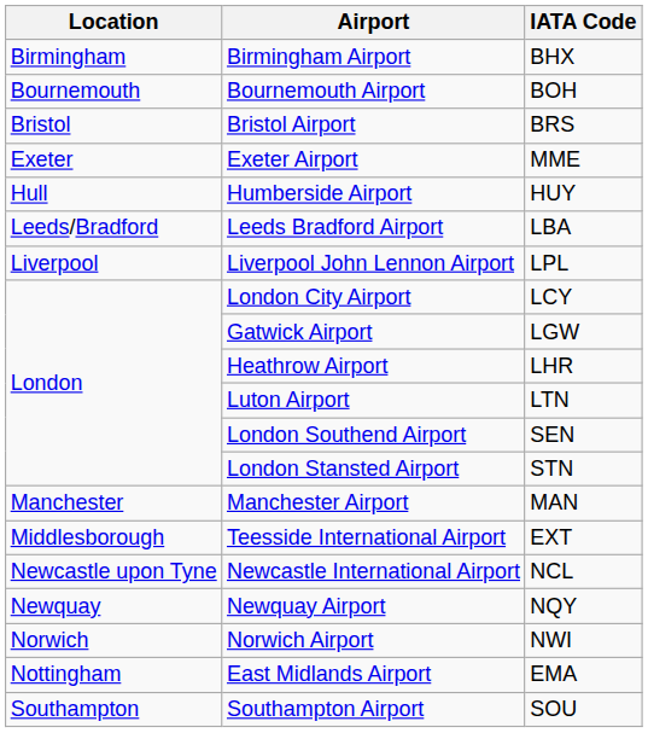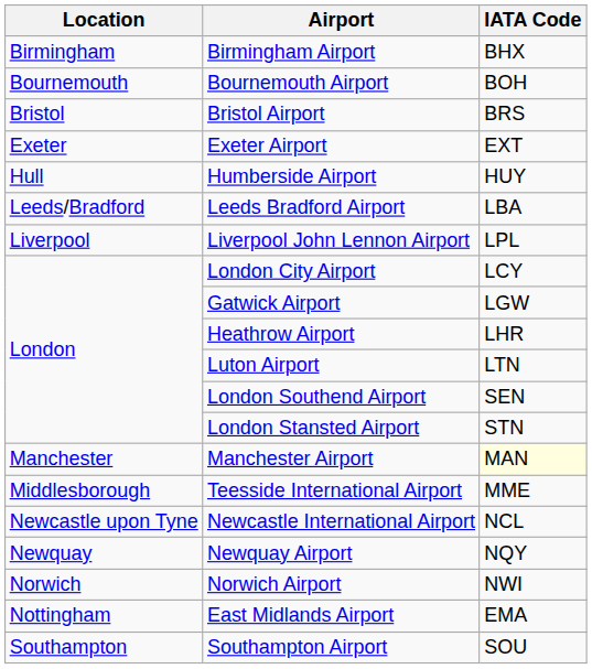 <table class="wikitable sortable">
 <tr>
 <th>Location</th>
 <th>Airport</th>
 <th>IATA Code</th>
 </tr>
 <tr>
 <td><a href='#'>Birmingham</a></td>
 <td><a href='#'>Birmingham Airport</a></td>
 <td>BHX</td>
 </tr>
 <tr>
 <td><a href='#'>Bournemouth</a></td>
 <td><a href='#'>Bournemouth Airport</a></td>
 <td>BOH</td>
 </tr>
 <tr>
 <td><a href='#'>Bristol</a></td>
 <td><a href='#'>Bristol Airport</a></td>
 <td>BRS</td>
 </tr>
 <tr>
 <td><a href='#'>Exeter</a></td>
 <td><a href='#'>Exeter Airport</a></td>
-<td>MME</td>
+<td>EXT</td>
 </tr>
 <tr>
 <td><a href='#'>Hull</a></td>
 <td><a href='#'>Humberside Airport</a></td>
 <td>HUY</td>
 </tr>
 <tr>
 <td><a href='#'>Leeds</a>/<a href='#'>Bradford</a></td>
 <td><a href='#'>Leeds Bradford Airport</a></td>
 <td>LBA</td>
 </tr>
 <tr>
 <td><a href='#'>Liverpool</a></td>
 <td><a href='#'>Liverpool John Lennon Airport</a></td>
 <td>LPL</td>
 </tr>
 <tr>
 <td rowspan=6><a href='#'>London</a></td>
 <td><a href='#'>London City Airport</a></td>
 <td>LCY</td>
 </tr>
 <tr>
 <td><a href='#'>Gatwick Airport</a></td>
 <td>LGW</td>
 </tr>
 <tr>
 <td><a href='#'>Heathrow Airport</a></td>
 <td>LHR</td>
 </tr>
 <tr>
 <td><a href='#'>Luton Airport</a></td>
 <td>LTN</td>
 </tr>
 <tr>
 <td><a href='#'>London Southend Airport</a></td>
 <td>SEN</td>
 </tr>
 <tr>
 <td><a href='#'>London Stansted Airport</a></td>
 <td>STN</td>
 </tr>
 <tr>
 <td><a href='#'>Manchester</a></td>
 <td><a href='#'>Manchester Airport</a></td>
-<td>MAN</td>
+<td style="background: lightyellow;">MAN</td>
 </tr>
 <tr>
 <td><a href='#'>Middlesborough</a></td>
 <td><a href='#'>Teesside International Airport</a></td>
-<td>EXT</td>
+<td>MME</td>
 </tr>
 <tr>
 <td><a href='#'>Newcastle upon Tyne</a></td>
 <td><a href='#'>Newcastle International Airport</a></td>
 <td>NCL</td>
 </tr>
 <tr>
 <td><a href='#'>Newquay</a></td>
 <td><a href='#'>Newquay Airport</a></td>
 <td>NQY</td>
 </tr>
 <tr>
 <td><a href='#'>Norwich</a></td>
 <td><a href='#'>Norwich Airport</a></td>
 <td>NWI</td>
 </tr>
 <tr>
 <td><a href='#'>Nottingham</a></td>
 <td><a href='#'>East Midlands Airport</a></td>
 <td>EMA</td>
 </tr>
 <tr>
 <td><a href='#'>Southampton</a></td>
 <td><a href='#'>Southampton Airport</a></td>
 <td>SOU</td>
 </tr>
 </table>
